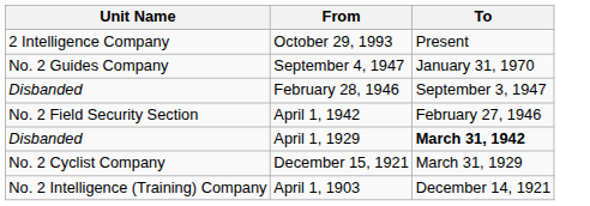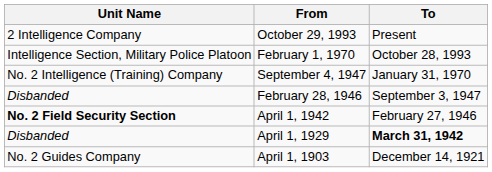 <table class="wikitable">
 <tr>
 <th>Unit Name</th>
 <th>From</th>
 <th>To</th>
 </tr>
 <tr>
 <td>2 Intelligence Company</td>
 <td>October 29, 1993</td>
 <td>Present</td>
 </tr>
 <tr>
-<td>No. 2 Guides Company</td>
+<td>Intelligence Section, Military Police Platoon</td>
+<td>February 1, 1970</td>
+<td>October 28, 1993</td>
+</tr>
+<tr>
+<td>No. 2 Intelligence (Training) Company</td>
 <td>September 4, 1947</td>
 <td>January 31, 1970</td>
 </tr>
 <tr>
 <td><em>Disbanded</em></td>
 <td>February 28, 1946</td>
 <td>September 3, 1947</td>
 </tr>
 <tr>
-<td>No. 2 Field Security Section</td>
+<td><strong>No. 2 Field Security Section</strong></td>
 <td>April 1, 1942</td>
 <td>February 27, 1946</td>
 </tr>
 <tr>
 <td><em>Disbanded</em></td>
 <td>April 1, 1929</td>
 <td><strong>March 31, 1942</strong></td>
 </tr>
 <tr>
-<td>No. 2 Cyclist Company</td>
-<td>December 15, 1921</td>
-<td>March 31, 1929</td>
-</tr>
-<tr>
-<td>No. 2 Intelligence (Training) Company</td>
+<td>No. 2 Guides Company</td>
 <td>April 1, 1903</td>
 <td>December 14, 1921</td>
 </tr>
 </table>
